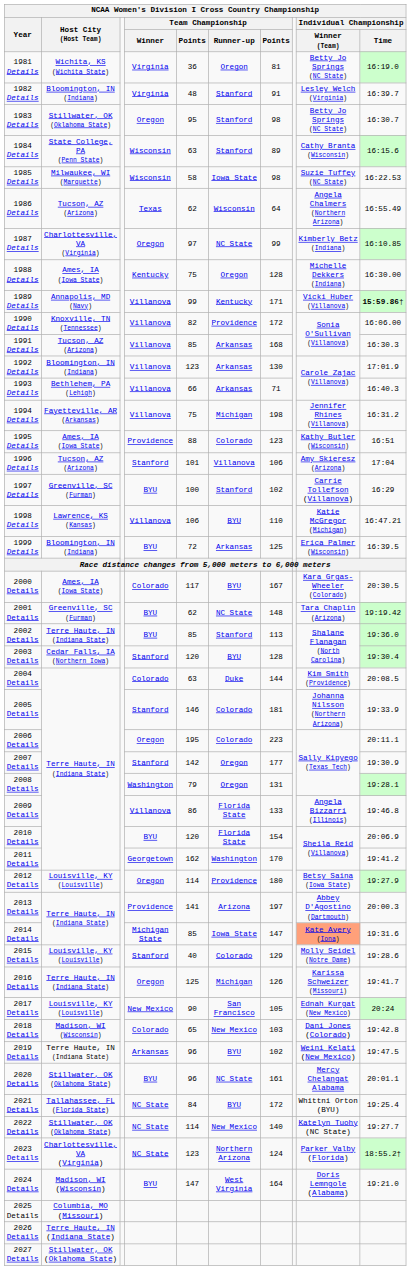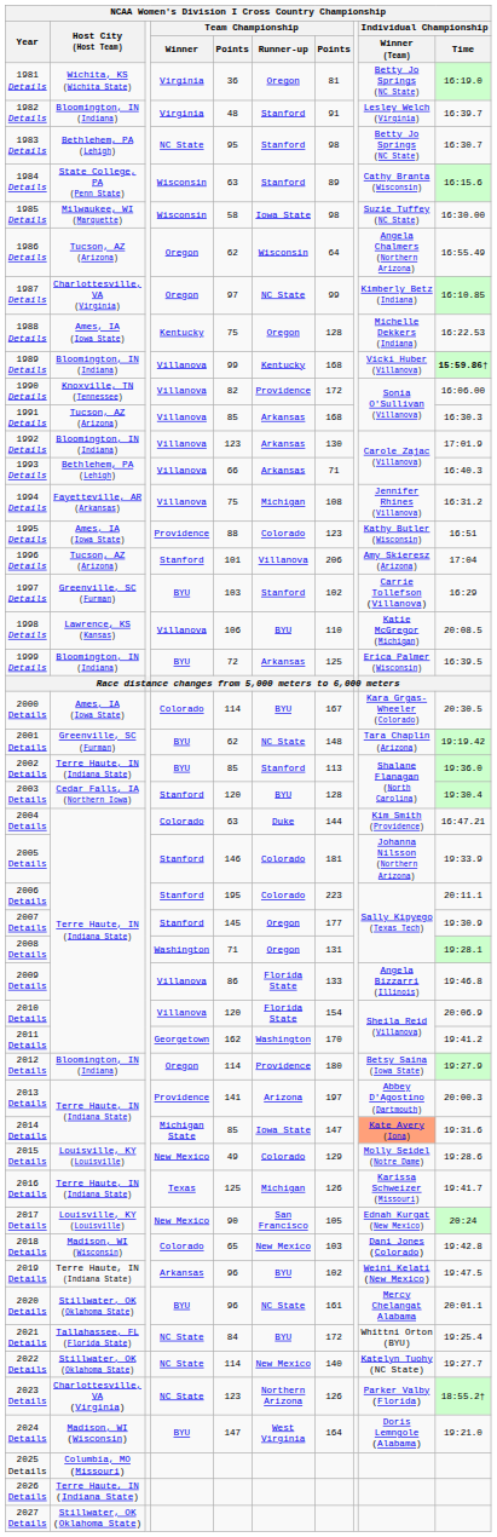 <table class="wikitable" style="font-size:90%; width: 70%; text-align: center;">
 <tr>
 <th colspan=10>NCAA Women's Division I Cross Country Championship</th>
 </tr>
 <tr>
 <th rowspan="2" style="width:5%;">Year</th>
 <th rowspan="2" style="width:10%;">Host City<br><small>(Host Team)</small></th>
 <td style="width:1%;" rowspan="22"></td>
 <th colspan=4>Team Championship</th>
 <td style="width:1%;" rowspan="22"></td>
 <th colspan=2>Individual Championship</th>
 </tr>
 <tr>
 <th width=12%>Winner</th>
 <th width=3%>Points</th>
 <th width=12%>Runner-up</th>
 <th width=3%>Points</th>
 <th width=15%>Winner<br><small>(Team)</small></th>
 <th width=5%>Time</th>
 </tr>
 <tr>
 <td>1981<br><em><a href='#'>Details</a></em></td>
 <td><a href='#'>Wichita, KS</a><br><small>(<a href='#'>Wichita State</a>)</small></td>
 <td><a href='#'>Virginia</a></td>
 <td>36</td>
 <td><a href='#'>Oregon</a></td>
 <td>81</td>
 <td><a href='#'>Betty Jo Springs</a><br><small>(<a href='#'>NC State</a>)</small></td>
 <td bgcolor=ccffcc>16:19.0</td>
 </tr>
 <tr>
 <td>1982<br><em><a href='#'>Details</a></em></td>
 <td><a href='#'>Bloomington, IN</a><br><small>(<a href='#'>Indiana</a>)</small></td>
 <td><a href='#'>Virginia</a></td>
 <td>48</td>
 <td><a href='#'>Stanford</a></td>
 <td>91</td>
 <td><a href='#'>Lesley Welch</a><br><small>(<a href='#'>Virginia</a>)</small></td>
 <td>16:39.7</td>
 </tr>
 <tr>
 <td>1983<br><em><a href='#'>Details</a></em></td>
-<td><a href='#'>Stillwater, OK</a><br><small>(<a href='#'>Oklahoma State</a>)</small></td>
-<td><a href='#'>Oregon</a></td>
+<td><a href='#'>Bethlehem, PA</a><br><small>(<a href='#'>Lehigh</a>)</small></td>
+<td><a href='#'>NC State</a></td>
 <td>95</td>
 <td><a href='#'>Stanford</a></td>
 <td>98</td>
 <td><a href='#'>Betty Jo Springs</a><br><small>(<a href='#'>NC State</a>)</small></td>
 <td>16:30.7</td>
 </tr>
 <tr>
 <td>1984<br><em><a href='#'>Details</a></em></td>
 <td><a href='#'>State College, PA</a><br><small>(<a href='#'>Penn State</a>)</small></td>
 <td><a href='#'>Wisconsin</a></td>
 <td>63</td>
 <td><a href='#'>Stanford</a></td>
 <td>89</td>
 <td><a href='#'>Cathy Branta</a><br><small>(<a href='#'>Wisconsin</a>)</small></td>
 <td bgcolor=ccffcc>16:15.6</td>
 </tr>
 <tr>
 <td>1985<br><em><a href='#'>Details</a></em></td>
 <td><a href='#'>Milwaukee, WI</a><br><small>(<a href='#'>Marquette</a>)</small></td>
 <td><a href='#'>Wisconsin</a></td>
 <td>58</td>
 <td><a href='#'>Iowa State</a></td>
 <td>98</td>
 <td><a href='#'>Suzie Tuffey</a><br><small>(<a href='#'>NC State</a>)</small></td>
-<td>16:22.53</td>
+<td>16:30.00</td>
 </tr>
 <tr>
 <td>1986<br><em><a href='#'>Details</a></em></td>
 <td><a href='#'>Tucson, AZ</a><br><small>(<a href='#'>Arizona</a>)</small></td>
-<td><a href='#'>Texas</a></td>
+<td><a href='#'>Oregon</a></td>
 <td>62</td>
 <td><a href='#'>Wisconsin</a></td>
 <td>64</td>
 <td><a href='#'>Angela Chalmers</a><br><small>(<a href='#'>Northern Arizona</a>)</small></td>
 <td>16:55.49</td>
 </tr>
 <tr>
 <td>1987<br><em><a href='#'>Details</a></em></td>
 <td><a href='#'>Charlottesville, VA</a><br><small>(<a href='#'>Virginia</a>)</small></td>
 <td><a href='#'>Oregon</a></td>
 <td>97</td>
 <td><a href='#'>NC State</a></td>
 <td>99</td>
 <td><a href='#'>Kimberly Betz</a><br><small>(<a href='#'>Indiana</a>)</small></td>
 <td bgcolor=ccffcc>16:10.85</td>
 </tr>
 <tr>
 <td>1988<br><em><a href='#'>Details</a></em></td>
 <td><a href='#'>Ames, IA</a><br><small>(<a href='#'>Iowa State</a>)</small></td>
 <td><a href='#'>Kentucky</a></td>
 <td>75</td>
 <td><a href='#'>Oregon</a></td>
 <td>128</td>
 <td><a href='#'>Michelle Dekkers</a><br><small>(<a href='#'>Indiana</a>)</small></td>
-<td>16:30.00</td>
+<td>16:22.53</td>
 </tr>
 <tr>
 <td>1989<br><em><a href='#'>Details</a></em></td>
-<td><a href='#'>Annapolis, MD</a><br><small>(<a href='#'>Navy</a>)</small></td>
+<td><a href='#'>Bloomington, IN</a><br><small>(<a href='#'>Indiana</a>)</small></td>
 <td><a href='#'>Villanova</a></td>
 <td>99</td>
 <td><a href='#'>Kentucky</a></td>
-<td>171</td>
+<td>168</td>
 <td><a href='#'>Vicki Huber</a><br><small>(<a href='#'>Villanova</a>)</small></td>
 <td bgcolor=ccffcc><strong>15:59.86</strong>†</td>
 </tr>
 <tr>
 <td>1990<br><em><a href='#'>Details</a></em></td>
 <td><a href='#'>Knoxville, TN</a><br><small>(<a href='#'>Tennessee</a>)</small></td>
 <td><a href='#'>Villanova</a></td>
 <td>82</td>
 <td><a href='#'>Providence</a></td>
 <td>172</td>
 <td rowspan="2"><a href='#'>Sonia O'Sullivan</a><br><small>(<a href='#'>Villanova</a>)</small></td>
 <td>16:06.00</td>
 </tr>
 <tr>
 <td>1991<br><em><a href='#'>Details</a></em></td>
 <td><a href='#'>Tucson, AZ</a><br><small>(<a href='#'>Arizona</a>)</small></td>
 <td><a href='#'>Villanova</a></td>
 <td>85</td>
 <td><a href='#'>Arkansas</a></td>
 <td>168</td>
 <td>16:30.3</td>
 </tr>
 <tr>
 <td>1992<br><em><a href='#'>Details</a></em></td>
 <td><a href='#'>Bloomington, IN</a><br><small>(<a href='#'>Indiana</a>)</small></td>
 <td><a href='#'>Villanova</a></td>
 <td>123</td>
 <td><a href='#'>Arkansas</a></td>
 <td>130</td>
 <td rowspan="2"><a href='#'>Carole Zajac</a><br><small>(<a href='#'>Villanova</a>)</small></td>
 <td>17:01.9</td>
 </tr>
 <tr>
 <td>1993<br><em><a href='#'>Details</a></em></td>
 <td><a href='#'>Bethlehem, PA</a><br><small>(<a href='#'>Lehigh</a>)</small></td>
 <td><a href='#'>Villanova</a></td>
 <td>66</td>
 <td><a href='#'>Arkansas</a></td>
 <td>71</td>
 <td>16:40.3</td>
 </tr>
 <tr>
 <td>1994<br><em><a href='#'>Details</a></em></td>
 <td><a href='#'>Fayetteville, AR</a><br><small>(<a href='#'>Arkansas</a>)</small></td>
 <td><a href='#'>Villanova</a></td>
 <td>75</td>
 <td><a href='#'>Michigan</a></td>
-<td>198</td>
+<td>108</td>
 <td><a href='#'>Jennifer Rhines</a><br><small>(<a href='#'>Villanova</a>)</small></td>
 <td>16:31.2</td>
 </tr>
 <tr>
 <td>1995<br><em><a href='#'>Details</a></em></td>
 <td><a href='#'>Ames, IA</a><br><small>(<a href='#'>Iowa State</a>)</small></td>
 <td><a href='#'>Providence</a></td>
 <td>88</td>
 <td><a href='#'>Colorado</a></td>
 <td>123</td>
 <td><a href='#'>Kathy Butler</a><br><small>(<a href='#'>Wisconsin</a>)</small></td>
 <td>16:51</td>
 </tr>
 <tr>
 <td>1996<br><em><a href='#'>Details</a></em></td>
 <td><a href='#'>Tucson, AZ</a><br><small>(<a href='#'>Arizona</a>)</small></td>
 <td><a href='#'>Stanford</a></td>
 <td>101</td>
 <td><a href='#'>Villanova</a></td>
-<td>106</td>
+<td>206</td>
 <td><a href='#'>Amy Skieresz</a><br><small>(<a href='#'>Arizona</a>)</small></td>
 <td>17:04</td>
 </tr>
 <tr>
 <td>1997<br><em><a href='#'>Details</a></em></td>
 <td><a href='#'>Greenville, SC</a><br><small>(<a href='#'>Furman</a>)</small></td>
 <td><a href='#'>BYU</a></td>
-<td>100</td>
+<td>103</td>
 <td><a href='#'>Stanford</a></td>
 <td>102</td>
 <td><a href='#'>Carrie Tollefson</a><br>(<a href='#'>Villanova</a>)</td>
 <td>16:29</td>
 </tr>
 <tr>
 <td>1998<br><em><a href='#'>Details</a></em></td>
 <td><a href='#'>Lawrence, KS</a><br><small>(<a href='#'>Kansas</a>)</small></td>
 <td><a href='#'>Villanova</a></td>
 <td>106</td>
 <td><a href='#'>BYU</a></td>
 <td>110</td>
 <td><a href='#'>Katie McGregor</a><br><small>(<a href='#'>Michigan</a>)</small></td>
-<td>16:47.21</td>
+<td>20:08.5</td>
 </tr>
 <tr>
 <td>1999<br><em><a href='#'>Details</a></em></td>
 <td><a href='#'>Bloomington, IN</a><br><small>(<a href='#'>Indiana</a>)</small></td>
 <td><a href='#'>BYU</a></td>
 <td>72</td>
 <td><a href='#'>Arkansas</a></td>
 <td>125</td>
 <td><a href='#'>Erica Palmer</a><br><small>(<a href='#'>Wisconsin</a>)</small></td>
 <td>16:39.5</td>
 </tr>
 <tr>
 <th colspan=10><em>Race distance changes from <strong>5,000 meters</strong> to <strong>6,000 meters<strong><em></th>
 </tr>
 <tr>
 <td>2000<br></em><a href='#'>Details</a><em></td>
 <td><a href='#'>Ames, IA</a><br><small>(<a href='#'>Iowa State</a>)</small></td>
 <td style="width:1%;" rowspan="22"></td>
 <td><a href='#'>Colorado</a></td>
-<td>117</td>
+<td>114</td>
 <td><a href='#'>BYU</a></td>
 <td>167</td>
 <td style="width:1%;" rowspan="22"></td>
 <td><a href='#'>Kara Grgas-Wheeler</a><br><small>(<a href='#'>Colorado</a>)</small></td>
 <td>20:30.5</td>
 </tr>
 <tr>
 <td>2001<br></em><a href='#'>Details</a><em></td>
 <td><a href='#'>Greenville, SC</a><br><small>(<a href='#'>Furman</a>)</small></td>
 <td><a href='#'>BYU</a></td>
 <td>62</td>
 <td><a href='#'>NC State</a></td>
 <td>148</td>
 <td><a href='#'>Tara Chaplin</a><br><small>(<a href='#'>Arizona</a>)</small></td>
 <td bgcolor=ccffcc>19:19.42</td>
 </tr>
 <tr>
 <td>2002<br></em><a href='#'>Details</a><em></td>
 <td><a href='#'>Terre Haute, IN</a><br><small>(<a href='#'>Indiana State</a>)</small></td>
 <td><a href='#'>BYU</a></td>
 <td>85</td>
 <td><a href='#'>Stanford</a></td>
 <td>113</td>
 <td rowspan="2"><a href='#'>Shalane Flanagan</a><br><small>(<a href='#'>North Carolina</a>)</small></td>
 <td bgcolor=ccffcc>19:36.0</td>
 </tr>
 <tr>
 <td>2003<br></em><a href='#'>Details</a><em></td>
 <td><a href='#'>Cedar Falls, IA</a><br><small>(<a href='#'>Northern Iowa</a>)</small></td>
 <td><a href='#'>Stanford</a></td>
 <td>120</td>
 <td><a href='#'>BYU</a></td>
 <td>128</td>
 <td bgcolor=ccffcc>19:30.4</td>
 </tr>
 <tr>
 <td>2004<br></em><a href='#'>Details</a><em></td>
 <td rowspan="8"><a href='#'>Terre Haute, IN</a><br><small>(<a href='#'>Indiana State</a>)</small></td>
 <td><a href='#'>Colorado</a></td>
 <td>63</td>
 <td><a href='#'>Duke</a></td>
 <td>144</td>
 <td><a href='#'>Kim Smith</a><br><small>(<a href='#'>Providence</a>)</small></td>
-<td>20:08.5</td>
+<td>16:47.21</td>
 </tr>
 <tr>
 <td>2005<br></em><a href='#'>Details</a><em></td>
 <td><a href='#'>Stanford</a></td>
 <td>146</td>
 <td><a href='#'>Colorado</a></td>
 <td>181</td>
 <td><a href='#'>Johanna Nilsson</a><br><small>(<a href='#'>Northern Arizona</a>)</small></td>
 <td>19:33.9</td>
 </tr>
 <tr>
 <td>2006<br></em><a href='#'>Details</a><em></td>
-<td><a href='#'>Oregon</a></td>
+<td><a href='#'>Stanford</a></td>
 <td>195</td>
 <td><a href='#'>Colorado</a></td>
 <td>223</td>
 <td rowspan="3"><a href='#'>Sally Kipyego</a><br><small>(<a href='#'>Texas Tech</a>)</small></td>
 <td>20:11.1</td>
 </tr>
 <tr>
 <td>2007<br></em><a href='#'>Details</a><em></td>
 <td><a href='#'>Stanford</a></td>
-<td>142</td>
+<td>145</td>
 <td><a href='#'>Oregon</a></td>
 <td>177</td>
 <td>19:30.9</td>
 </tr>
 <tr>
 <td>2008<br></em><a href='#'>Details</a><em></td>
 <td><a href='#'>Washington</a></td>
-<td>79</td>
+<td>71</td>
 <td><a href='#'>Oregon</a></td>
 <td>131</td>
 <td bgcolor=ccffcc>19:28.1</td>
 </tr>
 <tr>
 <td>2009<br></em><a href='#'>Details</a><em></td>
 <td><a href='#'>Villanova</a></td>
 <td>86</td>
 <td><a href='#'>Florida State</a></td>
 <td>133</td>
 <td><a href='#'>Angela Bizzarri</a><br><small>(<a href='#'>Illinois</a>)</small></td>
 <td>19:46.8</td>
 </tr>
 <tr>
 <td>2010<br></em><a href='#'>Details</a><em></td>
-<td><a href='#'>BYU</a></td>
+<td><a href='#'>Villanova</a></td>
 <td>120</td>
 <td><a href='#'>Florida State</a></td>
 <td>154</td>
 <td rowspan="2"><a href='#'>Sheila Reid</a><br><small>(<a href='#'>Villanova</a>)</small></td>
 <td>20:06.9</td>
 </tr>
 <tr>
 <td>2011<br></em><a href='#'>Details</a><em></td>
 <td><a href='#'>Georgetown</a></td>
 <td>162</td>
 <td><a href='#'>Washington</a></td>
 <td>170</td>
 <td>19:41.2</td>
 </tr>
 <tr>
 <td>2012<br></em><a href='#'>Details</a><em></td>
-<td><a href='#'>Louisville, KY</a><br><small>(<a href='#'>Louisville</a>)</small></td>
+<td><a href='#'>Bloomington, IN</a><br><small>(<a href='#'>Indiana</a>)</small></td>
 <td><a href='#'>Oregon</a></td>
 <td>114</td>
 <td><a href='#'>Providence</a></td>
 <td>180</td>
 <td><a href='#'>Betsy Saina</a><br><small>(<a href='#'>Iowa State</a>)</small></td>
 <td bgcolor=ccffcc></strong>19:27.9<strong></td>
 </tr>
 <tr>
 <td>2013<br></em><a href='#'>Details</a><em></td>
 <td rowspan="2"><a href='#'>Terre Haute, IN</a><br><small>(<a href='#'>Indiana State</a>)</small></td>
 <td><a href='#'>Providence</a></td>
 <td>141</td>
 <td><a href='#'>Arizona</a></td>
 <td>197</td>
 <td><a href='#'>Abbey D'Agostino</a><br><small>(<a href='#'>Dartmouth</a>)</small></td>
 <td>20:00.3</td>
 </tr>
 <tr>
 <td>2014<br></em><a href='#'>Details</a><em></td>
 <td><a href='#'>Michigan State</a></td>
 <td>85</td>
 <td><a href='#'>Iowa State</a></td>
 <td>147</td>
 <td style="background: lightsalmon;"><a href='#'>Kate Avery</a><br><small>(<a href='#'>Iona</a>)</small></td>
 <td>19:31.6</td>
 </tr>
 <tr>
 <td>2015<br></em><a href='#'>Details</a><em></td>
 <td><a href='#'>Louisville, KY</a><br><small>(<a href='#'>Louisville</a>)</small></td>
-<td><a href='#'>Stanford</a></td>
-<td>40</td>
+<td><a href='#'>New Mexico</a></td>
+<td>49</td>
 <td><a href='#'>Colorado</a></td>
 <td>129</td>
 <td><a href='#'>Molly Seidel</a><br><small>(<a href='#'>Notre Dame</a>)</small></td>
 <td>19:28.6</td>
 </tr>
 <tr>
 <td>2016<br></em><a href='#'>Details</a><em></td>
 <td><a href='#'>Terre Haute, IN</a><br><small>(<a href='#'>Indiana State</a>)</small></td>
-<td><a href='#'>Oregon</a></td>
+<td><a href='#'>Texas</a></td>
 <td>125</td>
 <td><a href='#'>Michigan</a></td>
 <td>126</td>
 <td><a href='#'>Karissa Schweizer</a><br><small>(<a href='#'>Missouri</a>)</small></td>
 <td>19:41.7</td>
 </tr>
 <tr>
 <td>2017<br></em><a href='#'>Details</a><em></td>
 <td><a href='#'>Louisville, KY</a><br><small>(<a href='#'>Louisville</a>)</small></td>
 <td><a href='#'>New Mexico</a></td>
 <td>90</td>
 <td><a href='#'>San Francisco</a></td>
 <td>105</td>
 <td><a href='#'>Ednah Kurgat</a><br><small>(<a href='#'>New Mexico</a>)</small></td>
 <td bgcolor=ccffcc>20:24</td>
 </tr>
 <tr>
 <td>2018 <br> </em><a href='#'>Details</a><em></td>
 <td><a href='#'>Madison, WI</a><br><small>(<a href='#'>Wisconsin</a>)</small></td>
 <td><a href='#'>Colorado</a></td>
 <td>65</td>
 <td><a href='#'>New Mexico</a></td>
 <td>103</td>
 <td><a href='#'>Dani Jones</a><br>(<a href='#'>Colorado</a>)</td>
 <td>19:42.8</td>
 </tr>
 <tr>
 <td>2019 <br> </em><a href='#'>Details</a><em></td>
 <td>Terre Haute, IN<br><small>(Indiana State)</small></td>
 <td><a href='#'>Arkansas</a></td>
 <td>96</td>
 <td><a href='#'>BYU</a></td>
 <td>102</td>
 <td><a href='#'>Weini Kelati</a><br>(<a href='#'>New Mexico</a>)</td>
 <td>19:47.5</td>
 </tr>
 <tr>
 <td>2020 <br> </em><a href='#'>Details</a><em></td>
 <td><a href='#'>Stillwater, OK</a><br><small>(<a href='#'>Oklahoma State</a>)</small></td>
 <td><a href='#'>BYU</a></td>
 <td>96</td>
 <td><a href='#'>NC State</a></td>
 <td>161</td>
 <td><a href='#'>Mercy Chelangat</a><br><a href='#'>Alabama</a></td>
 <td>20:01.1</td>
 </tr>
 <tr>
 <td>2021 <br> </em><a href='#'>Details</a><em></td>
 <td><a href='#'>Tallahassee, FL</a><br><small>(<a href='#'>Florida State</a>)</small></td>
 <td><a href='#'>NC State</a></td>
 <td>84</td>
 <td><a href='#'>BYU</a></td>
 <td>172</td>
 <td>Whittni Orton<br>(BYU)</td>
 <td>19:25.4</td>
 </tr>
 <tr>
 <td>2022 <br> </em><a href='#'>Details</a><em></td>
 <td><a href='#'>Stillwater, OK</a><br><small>(<a href='#'>Oklahoma State</a>)</small></td>
 <td></td>
 <td><a href='#'>NC State</a></td>
 <td>114</td>
 <td><a href='#'>New Mexico</a></td>
 <td>140</td>
 <td></td>
 <td><a href='#'>Katelyn Tuohy</a><br>(NC State)</td>
 <td>19:27.7</td>
 </tr>
 <tr>
 <td>2023 <br> </em><a href='#'>Details</a><em></td>
 <td><a href='#'>Charlottesville, VA</a><br>(<a href='#'>Virginia</a>)</td>
 <td></td>
 <td><a href='#'>NC State</a></td>
 <td>123</td>
 <td><a href='#'>Northern Arizona</a></td>
-<td>124</td>
+<td>126</td>
 <td></td>
 <td><a href='#'>Parker Valby</a><br>(<a href='#'>Florida</a>)</td>
 <td bgcolor=ccffcc>18:55.2†</td>
 </tr>
 <tr>
 <td>2024 <br> </em><a href='#'>Details</a><em></td>
 <td><a href='#'>Madison, WI</a><br>(<a href='#'>Wisconsin</a>)</td>
 <td></td>
 <td><a href='#'>BYU</a></td>
 <td>147</td>
 <td><a href='#'>West Virginia</a></td>
 <td>164</td>
 <td></td>
 <td><a href='#'>Doris Lemngole</a><br>(<a href='#'>Alabama</a>)</td>
 <td>19:21.0</td>
 </tr>
 <tr>
 <td>2025 <br> </em>Details<em></td>
 <td><a href='#'>Columbia, MO</a><br>(<a href='#'>Missouri</a>)</td>
 <td></td>
 <td></td>
 <td></td>
 <td></td>
 <td></td>
 <td></td>
 <td></td>
 <td></td>
 </tr>
 <tr>
 <td>2026 <br> </em><a href='#'>Details</a><em></td>
 <td><a href='#'>Terre Haute, IN</a><br>(<a href='#'>Indiana State</a>)</td>
 <td></td>
 <td></td>
 <td></td>
 <td></td>
 <td></td>
 <td></td>
 <td></td>
 <td></td>
 </tr>
 <tr>
 <td>2027 <br> </em><a href='#'>Details</a><em></td>
 <td><a href='#'>Stillwater, OK</a><br>(<a href='#'>Oklahoma State</a>)</td>
 <td></td>
 <td></td>
 <td></td>
 <td></td>
 <td></td>
 <td></td>
 <td></td>
 <td></td>
 </tr>
 </table>
